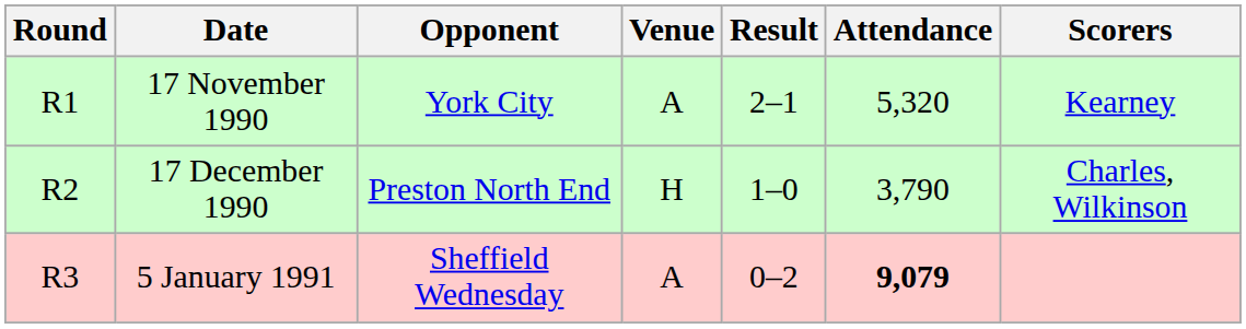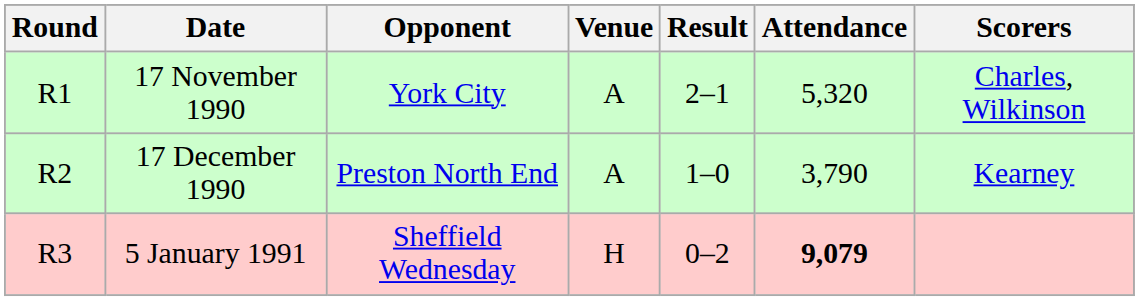 <table class="wikitable" style="font-size:100%; text-align:center">
 <tr>
 <th>Round</th>
 <th>Date</th>
 <th>Opponent</th>
 <th>Venue</th>
 <th>Result</th>
 <th>Attendance</th>
 <th>Scorers</th>
 </tr>
 <tr style="background-color: #CCFFCC;">
 <td>R1</td>
 <td>17 November 1990</td>
 <td><a href='#'>York City</a></td>
 <td>A</td>
 <td>2–1</td>
 <td>5,320</td>
-<td><a href='#'>Kearney</a></td>
+<td><a href='#'>Charles</a>, <a href='#'>Wilkinson</a></td>
 </tr>
 <tr style="background-color: #CCFFCC;">
 <td>R2</td>
 <td>17 December 1990</td>
 <td><a href='#'>Preston North End</a></td>
-<td>H</td>
+<td>A</td>
 <td>1–0</td>
 <td>3,790</td>
-<td><a href='#'>Charles</a>, <a href='#'>Wilkinson</a></td>
+<td><a href='#'>Kearney</a></td>
 </tr>
 <tr style="background-color: #FFCCCC;">
 <td>R3</td>
 <td>5 January 1991</td>
 <td><a href='#'>Sheffield Wednesday</a></td>
-<td>A</td>
+<td>H</td>
 <td>0–2</td>
 <td><strong>9,079</strong></td>
 <td></td>
 </tr>
 </table>
